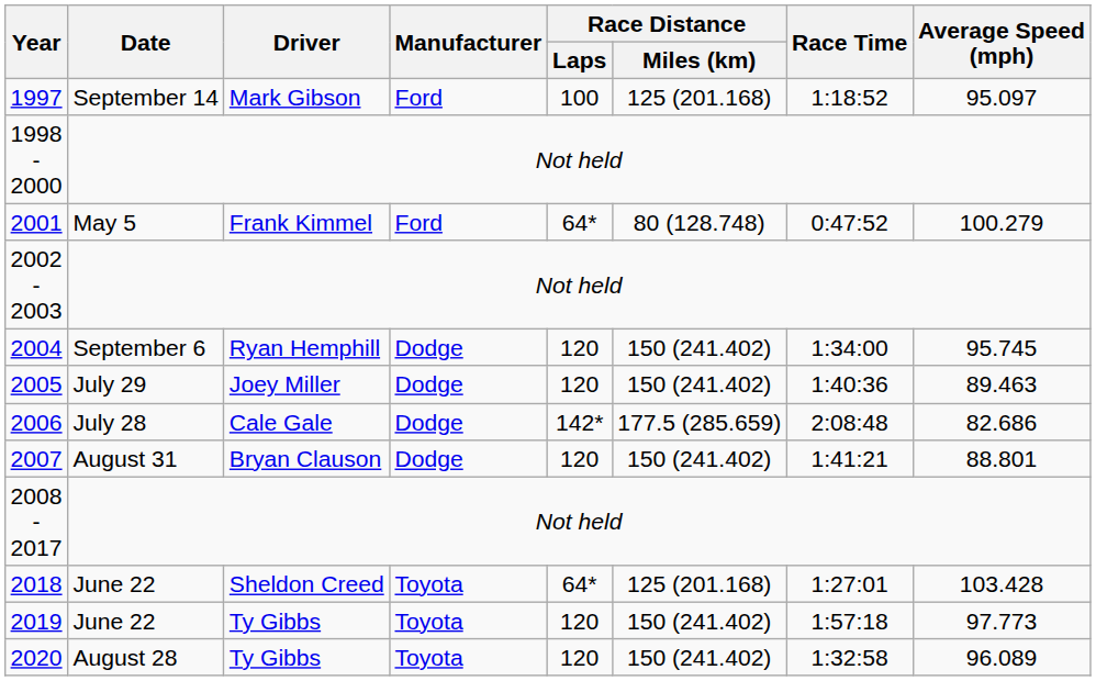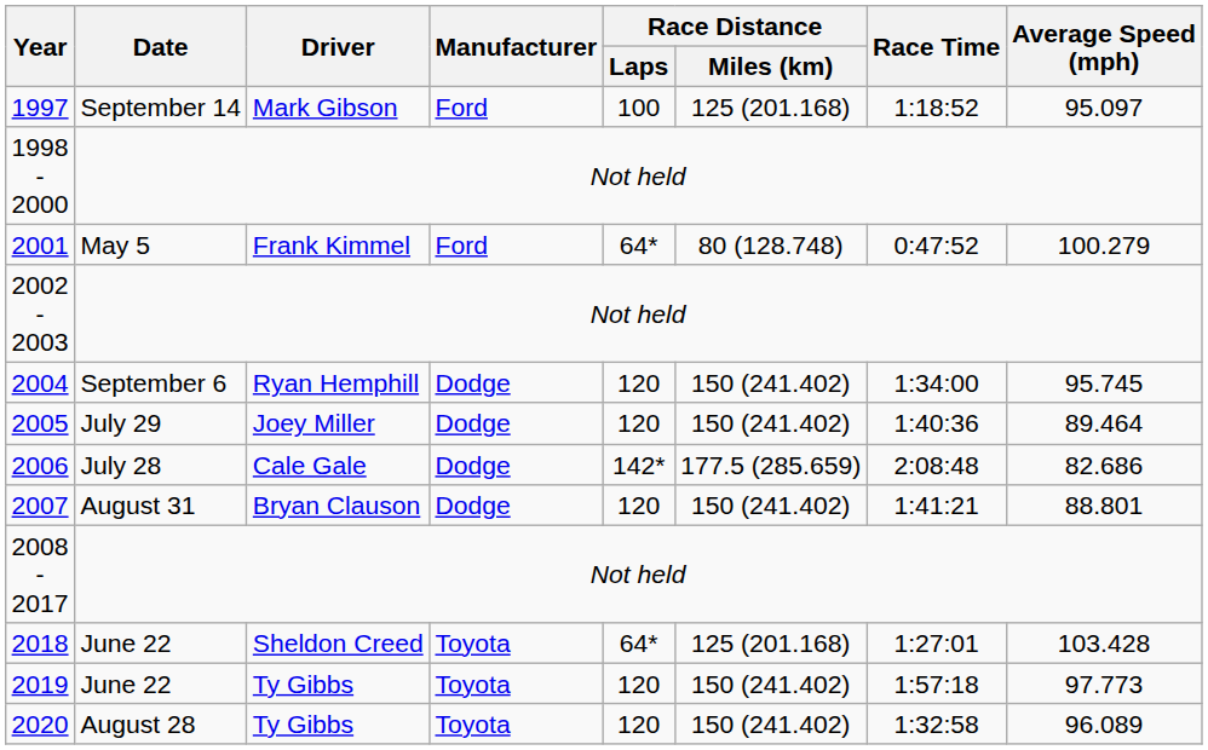 <table class="wikitable" style="font-size: 95%;">
 <tr>
 <th rowspan="2">Year</th>
 <th rowspan="2">Date</th>
 <th rowspan="2">Driver</th>
 <th rowspan="2">Manufacturer</th>
 <th colspan="2">Race Distance</th>
 <th rowspan="2">Race Time</th>
 <th rowspan="2">Average Speed<br>(mph)</th>
 </tr>
 <tr>
 <th>Laps</th>
 <th>Miles (km)</th>
 </tr>
 <tr>
 <td><a href='#'>1997</a></td>
 <td>September 14</td>
 <td><a href='#'>Mark Gibson</a></td>
 <td><a href='#'>Ford</a></td>
 <td align="center">100</td>
 <td align="center">125 (201.168)</td>
 <td align="center">1:18:52</td>
 <td align="center">95.097</td>
 </tr>
 <tr>
 <td align="center">1998<br>-<br>2000</td>
 <td colspan="9" align="center"><em>Not held</em></td>
 </tr>
 <tr>
 <td><a href='#'>2001</a></td>
 <td>May 5</td>
 <td><a href='#'>Frank Kimmel</a></td>
 <td><a href='#'>Ford</a></td>
 <td align="center">64*</td>
 <td align="center">80 (128.748)</td>
 <td align="center">0:47:52</td>
 <td align="center">100.279</td>
 </tr>
 <tr>
 <td align="center">2002<br>-<br>2003</td>
 <td colspan="9" align="center"><em>Not held</em></td>
 </tr>
 <tr>
 <td><a href='#'>2004</a></td>
 <td>September 6</td>
 <td><a href='#'>Ryan Hemphill</a></td>
 <td><a href='#'>Dodge</a></td>
 <td align="center">120</td>
 <td align="center">150 (241.402)</td>
 <td align="center">1:34:00</td>
 <td align="center">95.745</td>
 </tr>
 <tr>
 <td><a href='#'>2005</a></td>
 <td>July 29</td>
 <td><a href='#'>Joey Miller</a></td>
 <td><a href='#'>Dodge</a></td>
 <td align="center">120</td>
 <td align="center">150 (241.402)</td>
 <td align="center">1:40:36</td>
-<td align="center">89.463</td>
+<td align="center">89.464</td>
 </tr>
 <tr>
 <td><a href='#'>2006</a></td>
 <td>July 28</td>
 <td><a href='#'>Cale Gale</a></td>
 <td><a href='#'>Dodge</a></td>
 <td align="center">142*</td>
 <td align="center">177.5 (285.659)</td>
 <td align="center">2:08:48</td>
 <td align="center">82.686</td>
 </tr>
 <tr>
 <td><a href='#'>2007</a></td>
 <td>August 31</td>
 <td><a href='#'>Bryan Clauson</a></td>
 <td><a href='#'>Dodge</a></td>
 <td align="center">120</td>
 <td align="center">150 (241.402)</td>
 <td align="center">1:41:21</td>
 <td align="center">88.801</td>
 </tr>
 <tr>
 <td align="center">2008<br>-<br>2017</td>
 <td colspan="9" align="center"><em>Not held</em></td>
 </tr>
 <tr>
 <td><a href='#'>2018</a></td>
 <td>June 22</td>
 <td><a href='#'>Sheldon Creed</a></td>
 <td><a href='#'>Toyota</a></td>
 <td align="center">64*</td>
 <td align="center">125 (201.168)</td>
 <td align="center">1:27:01</td>
 <td align="center">103.428</td>
 </tr>
 <tr>
 <td><a href='#'>2019</a></td>
 <td>June 22</td>
 <td><a href='#'>Ty Gibbs</a></td>
 <td><a href='#'>Toyota</a></td>
 <td align="center">120</td>
 <td align="center">150 (241.402)</td>
 <td align="center">1:57:18</td>
 <td align="center">97.773</td>
 </tr>
 <tr>
 <td><a href='#'>2020</a></td>
 <td>August 28</td>
 <td><a href='#'>Ty Gibbs</a></td>
 <td><a href='#'>Toyota</a></td>
 <td align="center">120</td>
 <td align="center">150 (241.402)</td>
 <td align="center">1:32:58</td>
 <td align="center">96.089</td>
 </tr>
 </table>
